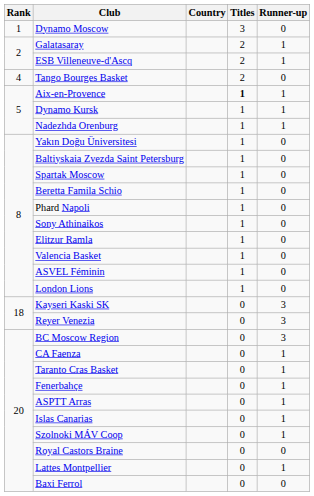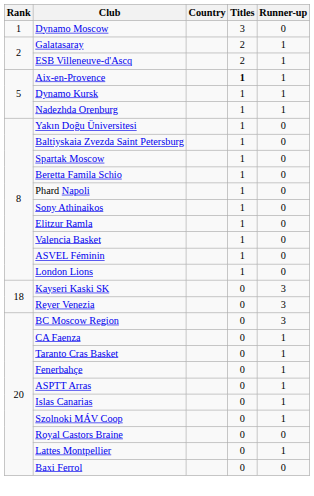 <table class="wikitable sortable" style="text-align:center">
 <tr>
 <th>Rank</th>
 <th>Club</th>
 <th>Country</th>
 <th>Titles</th>
 <th>Runner-up</th>
 </tr>
 <tr>
 <td>1</td>
 <td align=left><a href='#'>Dynamo Moscow</a></td>
 <td align=left></td>
 <td>3</td>
 <td>0</td>
 </tr>
 <tr>
 <td rowspan=2>2</td>
 <td align=left><a href='#'>Galatasaray</a></td>
 <td align=left></td>
 <td>2</td>
 <td>1</td>
 </tr>
 <tr>
 <td align=left><a href='#'>ESB Villeneuve-d'Ascq</a></td>
 <td align=left></td>
 <td>2</td>
 <td>1</td>
-</tr>
-<tr>
-<td>4</td>
-<td align=left><a href='#'>Tango Bourges Basket</a></td>
-<td align=left></td>
-<td>2</td>
-<td>0</td>
 </tr>
 <tr>
 <td rowspan=3>5</td>
 <td align=left><a href='#'>Aix-en-Provence</a></td>
 <td align=left></td>
 <td><strong>1</strong></td>
 <td>1</td>
 </tr>
 <tr>
 <td align=left><a href='#'>Dynamo Kursk</a></td>
 <td align=left></td>
 <td>1</td>
 <td>1</td>
 </tr>
 <tr>
 <td align=left><a href='#'>Nadezhda Orenburg</a></td>
 <td align=left></td>
 <td>1</td>
 <td>1</td>
 </tr>
 <tr>
 <td rowspan=10>8</td>
 <td align=left><a href='#'>Yakın Doğu Üniversitesi</a></td>
 <td align=left></td>
 <td>1</td>
 <td>0</td>
 </tr>
 <tr>
 <td align=left><a href='#'>Baltiyskaia Zvezda Saint Petersburg</a></td>
 <td align=left></td>
 <td>1</td>
 <td>0</td>
 </tr>
 <tr>
 <td align=left><a href='#'>Spartak Moscow</a></td>
 <td align=left></td>
 <td>1</td>
 <td>0</td>
 </tr>
 <tr>
 <td align=left><a href='#'>Beretta Famila Schio</a></td>
 <td align=left></td>
 <td>1</td>
 <td>0</td>
 </tr>
 <tr>
 <td align=left>Phard <a href='#'>Napoli</a></td>
 <td align=left></td>
 <td>1</td>
 <td>0</td>
 </tr>
 <tr>
 <td align=left><a href='#'>Sony Athinaikos</a></td>
 <td align=left></td>
 <td>1</td>
 <td>0</td>
 </tr>
 <tr>
 <td align=left><a href='#'>Elitzur Ramla</a></td>
 <td align=left></td>
 <td>1</td>
 <td>0</td>
 </tr>
 <tr>
 <td align=left><a href='#'>Valencia Basket</a></td>
 <td align=left></td>
 <td>1</td>
 <td>0</td>
 </tr>
 <tr>
 <td align=left><a href='#'>ASVEL Féminin</a></td>
 <td align=left></td>
 <td>1</td>
 <td>0</td>
 </tr>
 <tr>
 <td align=left><a href='#'>London Lions</a></td>
 <td align=left></td>
 <td>1</td>
 <td>0</td>
 </tr>
 <tr>
 <td rowspan=2>18</td>
 <td align=left><a href='#'>Kayseri Kaski SK</a></td>
 <td align=left></td>
 <td>0</td>
 <td>3</td>
 </tr>
 <tr>
 <td align=left><a href='#'> Reyer Venezia</a></td>
 <td align=left></td>
 <td>0</td>
 <td>3</td>
 </tr>
 <tr>
 <td rowspan=10>20</td>
 <td align=left><a href='#'>BC Moscow Region</a></td>
 <td align=left></td>
 <td>0</td>
 <td>3</td>
 </tr>
 <tr>
 <td align=left><a href='#'>CA Faenza</a></td>
 <td align=left></td>
 <td>0</td>
 <td>1</td>
 </tr>
 <tr>
 <td align=left><a href='#'>Taranto Cras Basket</a></td>
 <td align=left></td>
 <td>0</td>
 <td>1</td>
 </tr>
 <tr>
 <td align=left><a href='#'>Fenerbahçe</a></td>
 <td align=left></td>
 <td>0</td>
 <td>1</td>
 </tr>
 <tr>
 <td align=left><a href='#'>ASPTT Arras</a></td>
 <td align=left></td>
 <td>0</td>
 <td>1</td>
 </tr>
 <tr>
 <td align=left><a href='#'>Islas Canarias</a></td>
 <td align=left></td>
 <td>0</td>
 <td>1</td>
 </tr>
 <tr>
 <td align=left><a href='#'>Szolnoki MÁV Coop</a></td>
 <td align=left></td>
 <td>0</td>
 <td>1</td>
 </tr>
 <tr>
 <td align=left><a href='#'>Royal Castors Braine</a></td>
 <td align=left></td>
 <td>0</td>
 <td>0</td>
 </tr>
 <tr>
 <td align=left><a href='#'>Lattes Montpellier</a></td>
 <td align=left></td>
 <td>0</td>
 <td>1</td>
 </tr>
 <tr>
 <td align=left><a href='#'>Baxi Ferrol</a></td>
 <td align=left></td>
 <td>0</td>
 <td>0</td>
 </tr>
 </table>
